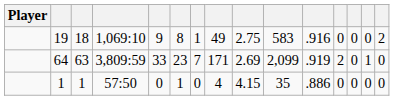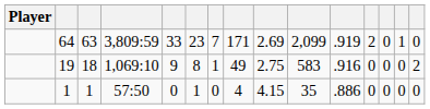 <table class="wikitable sortable" style="text-align:center;">
 <tr>
 <th>Player</th>
 <th></th>
 <th></th>
 <th></th>
 <th></th>
 <th></th>
 <th></th>
 <th></th>
 <th></th>
 <th></th>
 <th></th>
 <th></th>
 <th></th>
 <th></th>
 <th></th>
 </tr>
 <tr>
 <td></td>
+<td>64</td>
+<td>63</td>
+<td>3,809:59</td>
+<td>33</td>
+<td>23</td>
+<td>7</td>
+<td>171</td>
+<td>2.69</td>
+<td>2,099</td>
+<td>.919</td>
+<td>2</td>
+<td>0</td>
+<td>1</td>
+<td>0</td>
+</tr>
+<tr>
+<td></td>
 <td>19</td>
 <td>18</td>
 <td>1,069:10</td>
 <td>9</td>
 <td>8</td>
 <td>1</td>
 <td>49</td>
 <td>2.75</td>
 <td>583</td>
 <td>.916</td>
 <td>0</td>
 <td>0</td>
 <td>0</td>
 <td>2</td>
-</tr>
-<tr>
-<td></td>
-<td>64</td>
-<td>63</td>
-<td>3,809:59</td>
-<td>33</td>
-<td>23</td>
-<td>7</td>
-<td>171</td>
-<td>2.69</td>
-<td>2,099</td>
-<td>.919</td>
-<td>2</td>
-<td>0</td>
-<td>1</td>
-<td>0</td>
 </tr>
 <tr>
 <td></td>
 <td>1</td>
 <td>1</td>
 <td>57:50</td>
 <td>0</td>
 <td>1</td>
 <td>0</td>
 <td>4</td>
 <td>4.15</td>
 <td>35</td>
 <td>.886</td>
 <td>0</td>
 <td>0</td>
 <td>0</td>
 <td>0</td>
 </tr>
 </table>
